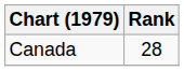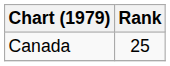 <table class="wikitable">
 <tr>
 <th>Chart (1979)</th>
 <th style="text-align:center;">Rank</th>
 </tr>
 <tr>
 <td>Canada </td>
-<td style="text-align:center;">28</td>
+<td style="text-align:center;">25</td>
 </tr>
 <tr>
 </tr>
 </table>
